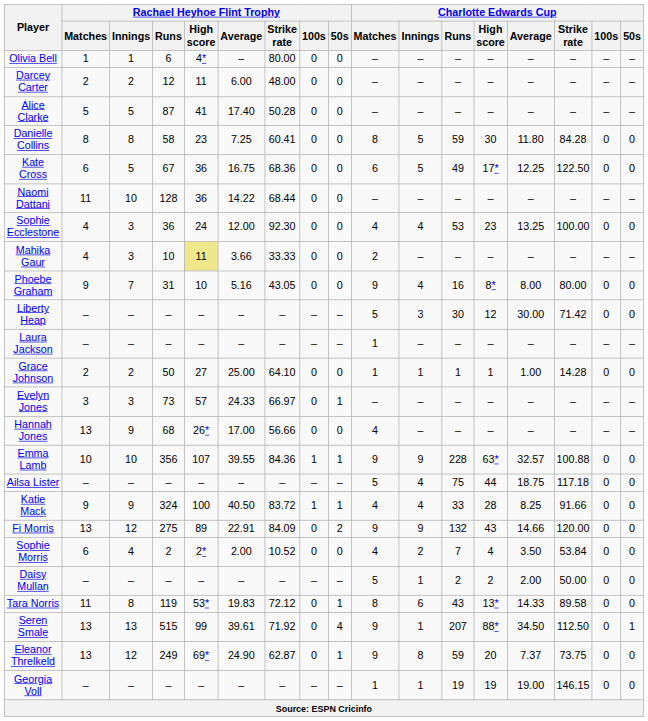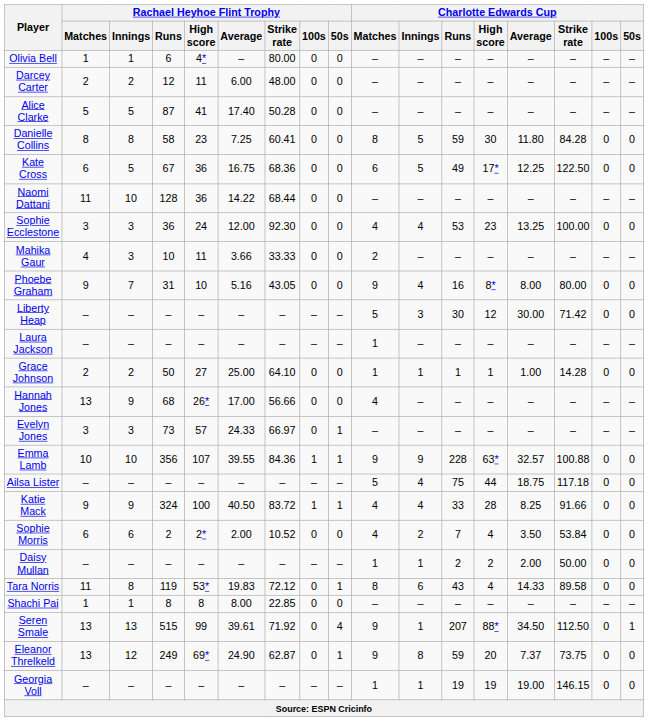 <table class="wikitable" style="text-align:center; width:90%;">
 <tr>
 <th rowspan=2>Player</th>
 <th colspan=8><a href='#'>Rachael Heyhoe Flint Trophy</a></th>
 <th colspan=8><a href='#'>Charlotte Edwards Cup</a></th>
 </tr>
 <tr>
 <th>Matches</th>
 <th>Innings</th>
 <th>Runs</th>
 <th>High score</th>
 <th>Average</th>
 <th>Strike rate</th>
 <th>100s</th>
 <th>50s</th>
 <th>Matches</th>
 <th>Innings</th>
 <th>Runs</th>
 <th>High score</th>
 <th>Average</th>
 <th>Strike rate</th>
 <th>100s</th>
 <th>50s</th>
 </tr>
 <tr>
 <td><a href='#'>Olivia Bell</a></td>
 <td>1</td>
 <td>1</td>
 <td>6</td>
 <td>4<a href='#'>*</a></td>
 <td>–</td>
 <td>80.00</td>
 <td>0</td>
 <td>0</td>
 <td>–</td>
 <td>–</td>
 <td>–</td>
 <td>–</td>
 <td>–</td>
 <td>–</td>
 <td>–</td>
 <td>–</td>
 </tr>
 <tr>
 <td><a href='#'>Darcey Carter</a></td>
 <td>2</td>
 <td>2</td>
 <td>12</td>
 <td>11</td>
 <td>6.00</td>
 <td>48.00</td>
 <td>0</td>
 <td>0</td>
 <td>–</td>
 <td>–</td>
 <td>–</td>
 <td>–</td>
 <td>–</td>
 <td>–</td>
 <td>–</td>
 <td>–</td>
 </tr>
 <tr>
 <td><a href='#'>Alice Clarke</a></td>
 <td>5</td>
 <td>5</td>
 <td>87</td>
 <td>41</td>
 <td>17.40</td>
 <td>50.28</td>
 <td>0</td>
 <td>0</td>
 <td>–</td>
 <td>–</td>
 <td>–</td>
 <td>–</td>
 <td>–</td>
 <td>–</td>
 <td>–</td>
 <td>–</td>
 </tr>
 <tr>
 <td><a href='#'>Danielle Collins</a></td>
 <td>8</td>
 <td>8</td>
 <td>58</td>
 <td>23</td>
 <td>7.25</td>
 <td>60.41</td>
 <td>0</td>
 <td>0</td>
 <td>8</td>
 <td>5</td>
 <td>59</td>
 <td>30</td>
 <td>11.80</td>
 <td>84.28</td>
 <td>0</td>
 <td>0</td>
 </tr>
 <tr>
 <td><a href='#'>Kate Cross</a></td>
 <td>6</td>
 <td>5</td>
 <td>67</td>
 <td>36</td>
 <td>16.75</td>
 <td>68.36</td>
 <td>0</td>
 <td>0</td>
 <td>6</td>
 <td>5</td>
 <td>49</td>
 <td>17<a href='#'>*</a></td>
 <td>12.25</td>
 <td>122.50</td>
 <td>0</td>
 <td>0</td>
 </tr>
 <tr>
 <td><a href='#'>Naomi Dattani</a></td>
 <td>11</td>
 <td>10</td>
 <td>128</td>
 <td>36</td>
 <td>14.22</td>
 <td>68.44</td>
 <td>0</td>
 <td>0</td>
 <td>–</td>
 <td>–</td>
 <td>–</td>
 <td>–</td>
 <td>–</td>
 <td>–</td>
 <td>–</td>
 <td>–</td>
 </tr>
 <tr>
 <td><a href='#'>Sophie Ecclestone</a></td>
-<td>4</td>
+<td>3</td>
 <td>3</td>
 <td>36</td>
 <td>24</td>
 <td>12.00</td>
 <td>92.30</td>
 <td>0</td>
 <td>0</td>
 <td>4</td>
 <td>4</td>
 <td>53</td>
 <td>23</td>
 <td>13.25</td>
 <td>100.00</td>
 <td>0</td>
 <td>0</td>
 </tr>
 <tr>
 <td><a href='#'>Mahika Gaur</a></td>
 <td>4</td>
 <td>3</td>
 <td>10</td>
-<td style="background: khaki;">11</td>
+<td>11</td>
 <td>3.66</td>
 <td>33.33</td>
 <td>0</td>
 <td>0</td>
 <td>2</td>
 <td>–</td>
 <td>–</td>
 <td>–</td>
 <td>–</td>
 <td>–</td>
 <td>–</td>
 <td>–</td>
 </tr>
 <tr>
 <td><a href='#'>Phoebe Graham</a></td>
 <td>9</td>
 <td>7</td>
 <td>31</td>
 <td>10</td>
 <td>5.16</td>
 <td>43.05</td>
 <td>0</td>
 <td>0</td>
 <td>9</td>
 <td>4</td>
 <td>16</td>
 <td>8<a href='#'>*</a></td>
 <td>8.00</td>
 <td>80.00</td>
 <td>0</td>
 <td>0</td>
 </tr>
 <tr>
 <td><a href='#'>Liberty Heap</a></td>
 <td>–</td>
 <td>–</td>
 <td>–</td>
 <td>–</td>
 <td>–</td>
 <td>–</td>
 <td>–</td>
 <td>–</td>
 <td>5</td>
 <td>3</td>
 <td>30</td>
 <td>12</td>
 <td>30.00</td>
 <td>71.42</td>
 <td>0</td>
 <td>0</td>
 </tr>
 <tr>
 <td><a href='#'>Laura Jackson</a></td>
 <td>–</td>
 <td>–</td>
 <td>–</td>
 <td>–</td>
 <td>–</td>
 <td>–</td>
 <td>–</td>
 <td>–</td>
 <td>1</td>
 <td>–</td>
 <td>–</td>
 <td>–</td>
 <td>–</td>
 <td>–</td>
 <td>–</td>
 <td>–</td>
 </tr>
 <tr>
 <td><a href='#'>Grace Johnson</a></td>
 <td>2</td>
 <td>2</td>
 <td>50</td>
 <td>27</td>
 <td>25.00</td>
 <td>64.10</td>
 <td>0</td>
 <td>0</td>
 <td>1</td>
 <td>1</td>
 <td>1</td>
 <td>1</td>
 <td>1.00</td>
 <td>14.28</td>
 <td>0</td>
 <td>0</td>
 </tr>
 <tr>
+<td><a href='#'>Hannah Jones</a></td>
+<td>13</td>
+<td>9</td>
+<td>68</td>
+<td>26<a href='#'>*</a></td>
+<td>17.00</td>
+<td>56.66</td>
+<td>0</td>
+<td>0</td>
+<td>4</td>
+<td>–</td>
+<td>–</td>
+<td>–</td>
+<td>–</td>
+<td>–</td>
+<td>–</td>
+<td>–</td>
+</tr>
+<tr>
 <td><a href='#'>Evelyn Jones</a></td>
 <td>3</td>
 <td>3</td>
 <td>73</td>
 <td>57</td>
 <td>24.33</td>
 <td>66.97</td>
 <td>0</td>
 <td>1</td>
 <td>–</td>
-<td>–</td>
-<td>–</td>
-<td>–</td>
-<td>–</td>
-<td>–</td>
-<td>–</td>
-<td>–</td>
-</tr>
-<tr>
-<td><a href='#'>Hannah Jones</a></td>
-<td>13</td>
-<td>9</td>
-<td>68</td>
-<td>26<a href='#'>*</a></td>
-<td>17.00</td>
-<td>56.66</td>
-<td>0</td>
-<td>0</td>
-<td>4</td>
 <td>–</td>
 <td>–</td>
 <td>–</td>
 <td>–</td>
 <td>–</td>
 <td>–</td>
 <td>–</td>
 </tr>
 <tr>
 <td><a href='#'>Emma Lamb</a></td>
 <td>10</td>
 <td>10</td>
 <td>356</td>
 <td>107</td>
 <td>39.55</td>
 <td>84.36</td>
 <td>1</td>
 <td>1</td>
 <td>9</td>
 <td>9</td>
 <td>228</td>
 <td>63<a href='#'>*</a></td>
 <td>32.57</td>
 <td>100.88</td>
 <td>0</td>
 <td>0</td>
 </tr>
 <tr>
 <td><a href='#'>Ailsa Lister</a></td>
 <td>–</td>
 <td>–</td>
 <td>–</td>
 <td>–</td>
 <td>–</td>
 <td>–</td>
 <td>–</td>
 <td>–</td>
 <td>5</td>
 <td>4</td>
 <td>75</td>
 <td>44</td>
 <td>18.75</td>
 <td>117.18</td>
 <td>0</td>
 <td>0</td>
 </tr>
 <tr>
 <td><a href='#'>Katie Mack</a></td>
 <td>9</td>
 <td>9</td>
 <td>324</td>
 <td>100</td>
 <td>40.50</td>
 <td>83.72</td>
 <td>1</td>
 <td>1</td>
 <td>4</td>
 <td>4</td>
 <td>33</td>
 <td>28</td>
 <td>8.25</td>
 <td>91.66</td>
 <td>0</td>
 <td>0</td>
 </tr>
 <tr>
-<td><a href='#'>Fi Morris</a></td>
-<td>13</td>
-<td>12</td>
-<td>275</td>
-<td>89</td>
-<td>22.91</td>
-<td>84.09</td>
-<td>0</td>
-<td>2</td>
-<td>9</td>
-<td>9</td>
-<td>132</td>
-<td>43</td>
-<td>14.66</td>
-<td>120.00</td>
-<td>0</td>
-<td>0</td>
-</tr>
-<tr>
 <td><a href='#'>Sophie Morris</a></td>
 <td>6</td>
-<td>4</td>
+<td>6</td>
 <td>2</td>
 <td>2<a href='#'>*</a></td>
 <td>2.00</td>
 <td>10.52</td>
 <td>0</td>
 <td>0</td>
 <td>4</td>
 <td>2</td>
 <td>7</td>
 <td>4</td>
 <td>3.50</td>
 <td>53.84</td>
 <td>0</td>
 <td>0</td>
 </tr>
 <tr>
 <td><a href='#'>Daisy Mullan</a></td>
 <td>–</td>
 <td>–</td>
 <td>–</td>
 <td>–</td>
 <td>–</td>
 <td>–</td>
 <td>–</td>
 <td>–</td>
-<td>5</td>
+<td>1</td>
 <td>1</td>
 <td>2</td>
 <td>2</td>
 <td>2.00</td>
 <td>50.00</td>
 <td>0</td>
 <td>0</td>
 </tr>
 <tr>
 <td><a href='#'>Tara Norris</a></td>
 <td>11</td>
 <td>8</td>
 <td>119</td>
 <td>53<a href='#'>*</a></td>
 <td>19.83</td>
 <td>72.12</td>
 <td>0</td>
 <td>1</td>
 <td>8</td>
 <td>6</td>
 <td>43</td>
-<td>13<a href='#'>*</a></td>
+<td>4</td>
 <td>14.33</td>
 <td>89.58</td>
 <td>0</td>
 <td>0</td>
+</tr>
+<tr>
+<td><a href='#'>Shachi Pai</a></td>
+<td>1</td>
+<td>1</td>
+<td>8</td>
+<td>8</td>
+<td>8.00</td>
+<td>22.85</td>
+<td>0</td>
+<td>0</td>
+<td>–</td>
+<td>–</td>
+<td>–</td>
+<td>–</td>
+<td>–</td>
+<td>–</td>
+<td>–</td>
+<td>–</td>
 </tr>
 <tr>
 <td><a href='#'>Seren Smale</a></td>
 <td>13</td>
 <td>13</td>
 <td>515</td>
 <td>99</td>
 <td>39.61</td>
 <td>71.92</td>
 <td>0</td>
 <td>4</td>
 <td>9</td>
 <td>1</td>
 <td>207</td>
 <td>88<a href='#'>*</a></td>
 <td>34.50</td>
 <td>112.50</td>
 <td>0</td>
 <td>1</td>
 </tr>
 <tr>
 <td><a href='#'>Eleanor Threlkeld</a></td>
 <td>13</td>
 <td>12</td>
 <td>249</td>
 <td>69<a href='#'>*</a></td>
 <td>24.90</td>
 <td>62.87</td>
 <td>0</td>
 <td>1</td>
 <td>9</td>
 <td>8</td>
 <td>59</td>
 <td>20</td>
 <td>7.37</td>
 <td>73.75</td>
 <td>0</td>
 <td>0</td>
 </tr>
 <tr>
 <td><a href='#'>Georgia Voll</a></td>
 <td>–</td>
 <td>–</td>
 <td>–</td>
 <td>–</td>
 <td>–</td>
 <td>–</td>
 <td>–</td>
 <td>–</td>
 <td>1</td>
 <td>1</td>
 <td>19</td>
 <td>19</td>
 <td>19.00</td>
 <td>146.15</td>
 <td>0</td>
 <td>0</td>
 </tr>
 <tr>
 <th colspan="17"><small>Source: ESPN Cricinfo</small></th>
 </tr>
 </table>
